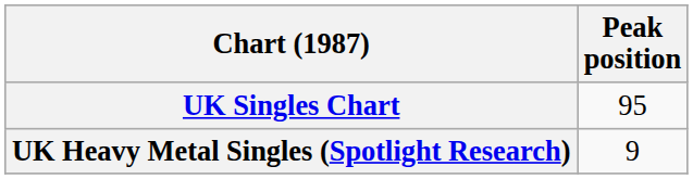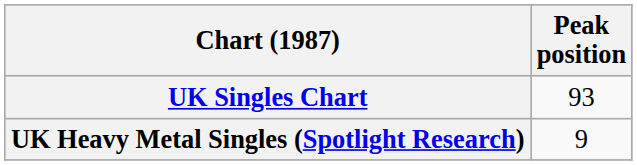 <table class="wikitable plainrowheaders" style="text-align:center">
 <tr>
 <th>Chart (1987)</th>
 <th>Peak<br>position</th>
 </tr>
 <tr>
 <th scope="row"><a href='#'>UK Singles Chart</a></th>
-<td style="text-align:center;">95</td>
+<td style="text-align:center;">93</td>
 </tr>
 <tr>
 <th scope="row">UK Heavy Metal Singles (<a href='#'>Spotlight Research</a>)</th>
 <td>9</td>
 </tr>
 </table>
